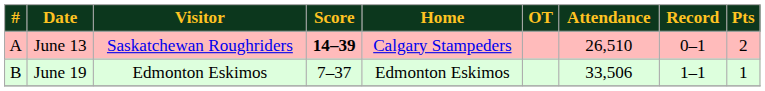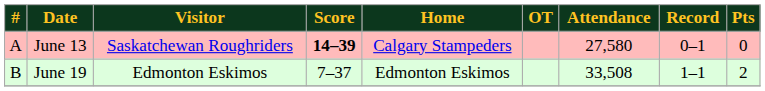 <table class="wikitable" width="80%">
 <tr align="center" style="background:#0C371D;color:#ffc322;">
 <td><strong>#</strong></td>
 <td><strong>Date</strong></td>
 <td><strong>Visitor</strong></td>
 <td><strong>Score</strong></td>
 <td><strong>Home</strong></td>
 <td><strong>OT</strong></td>
 <td><strong>Attendance</strong></td>
 <td><strong>Record</strong></td>
 <td><strong>Pts</strong></td>
 </tr>
 <tr align="center" bgcolor="#ffbbbb">
 <td>A</td>
 <td>June 13</td>
 <td><a href='#'>Saskatchewan Roughriders</a></td>
 <td><strong>14–39</strong></td>
 <td><a href='#'>Calgary Stampeders</a></td>
 <td></td>
-<td>26,510</td>
+<td>27,580</td>
 <td>0–1</td>
-<td>2</td>
+<td>0</td>
 </tr>
 <tr align="center" bgcolor="#ddffdd">
 <td>B</td>
 <td>June 19</td>
 <td>Edmonton Eskimos</td>
 <td>7–37</td>
 <td>Edmonton Eskimos</td>
 <td></td>
-<td>33,506</td>
+<td>33,508</td>
 <td>1–1</td>
-<td>1</td>
+<td>2</td>
 </tr>
 <tr>
 </tr>
 </table>
